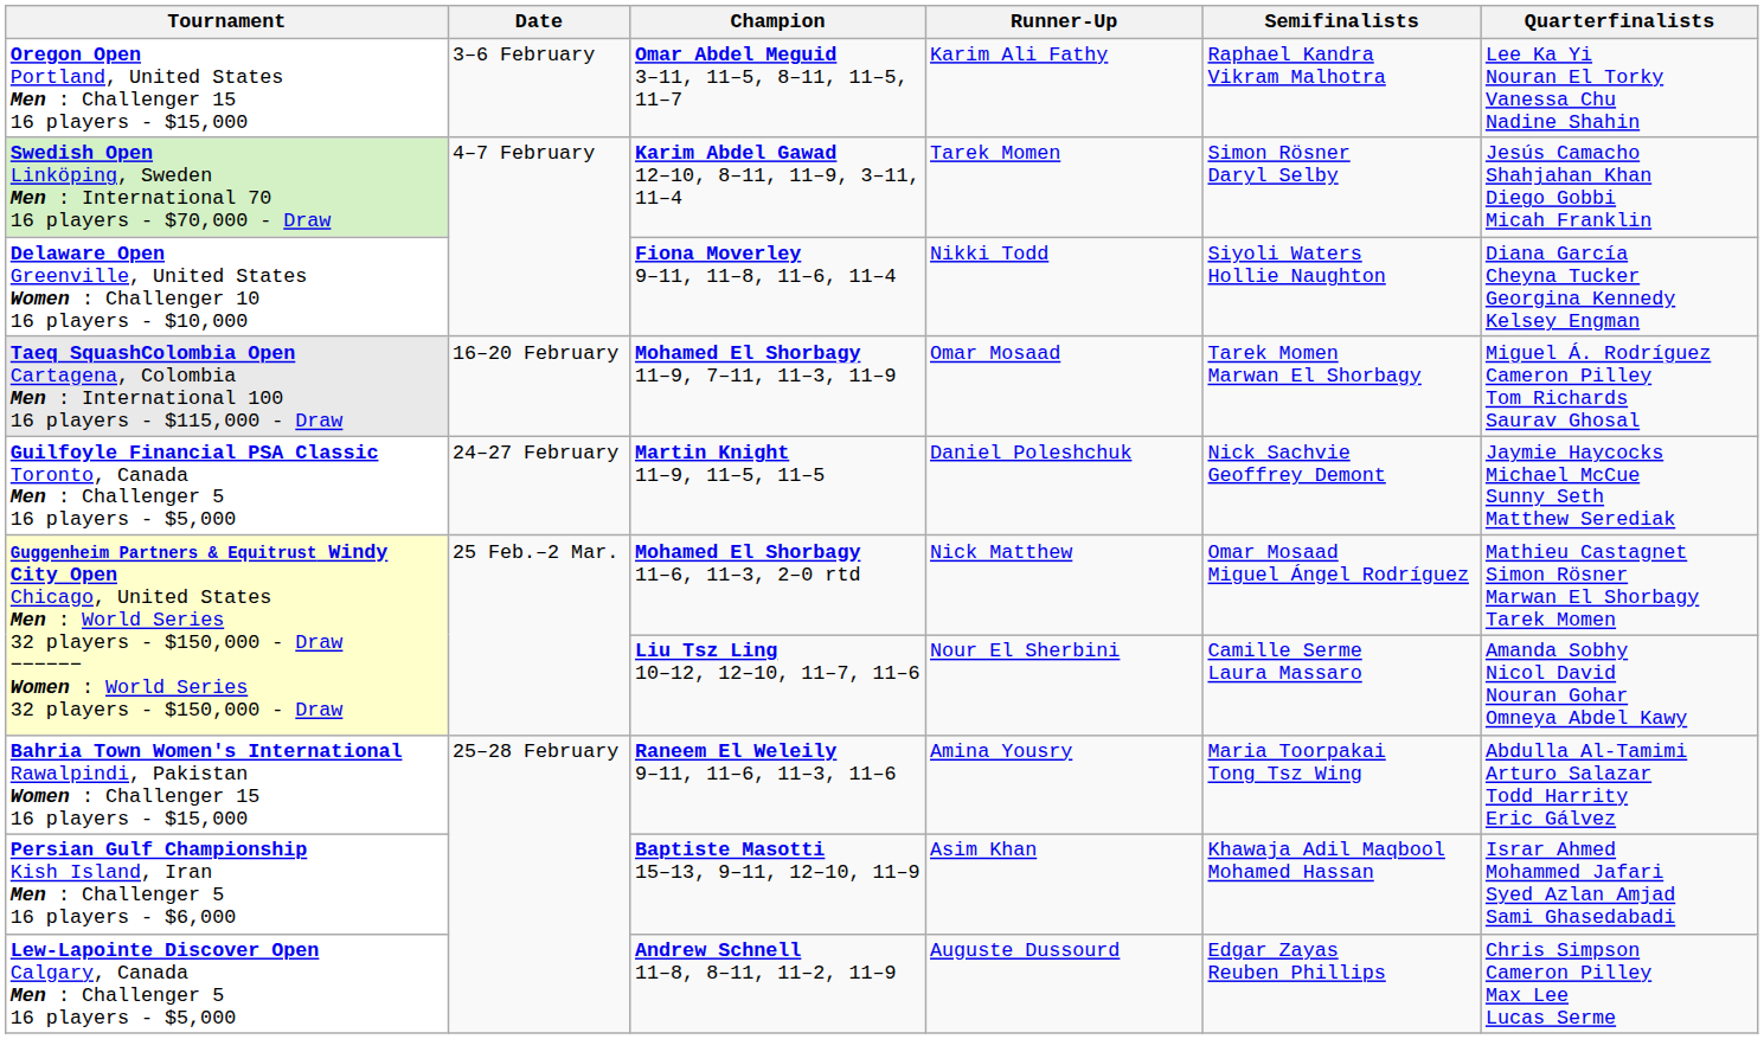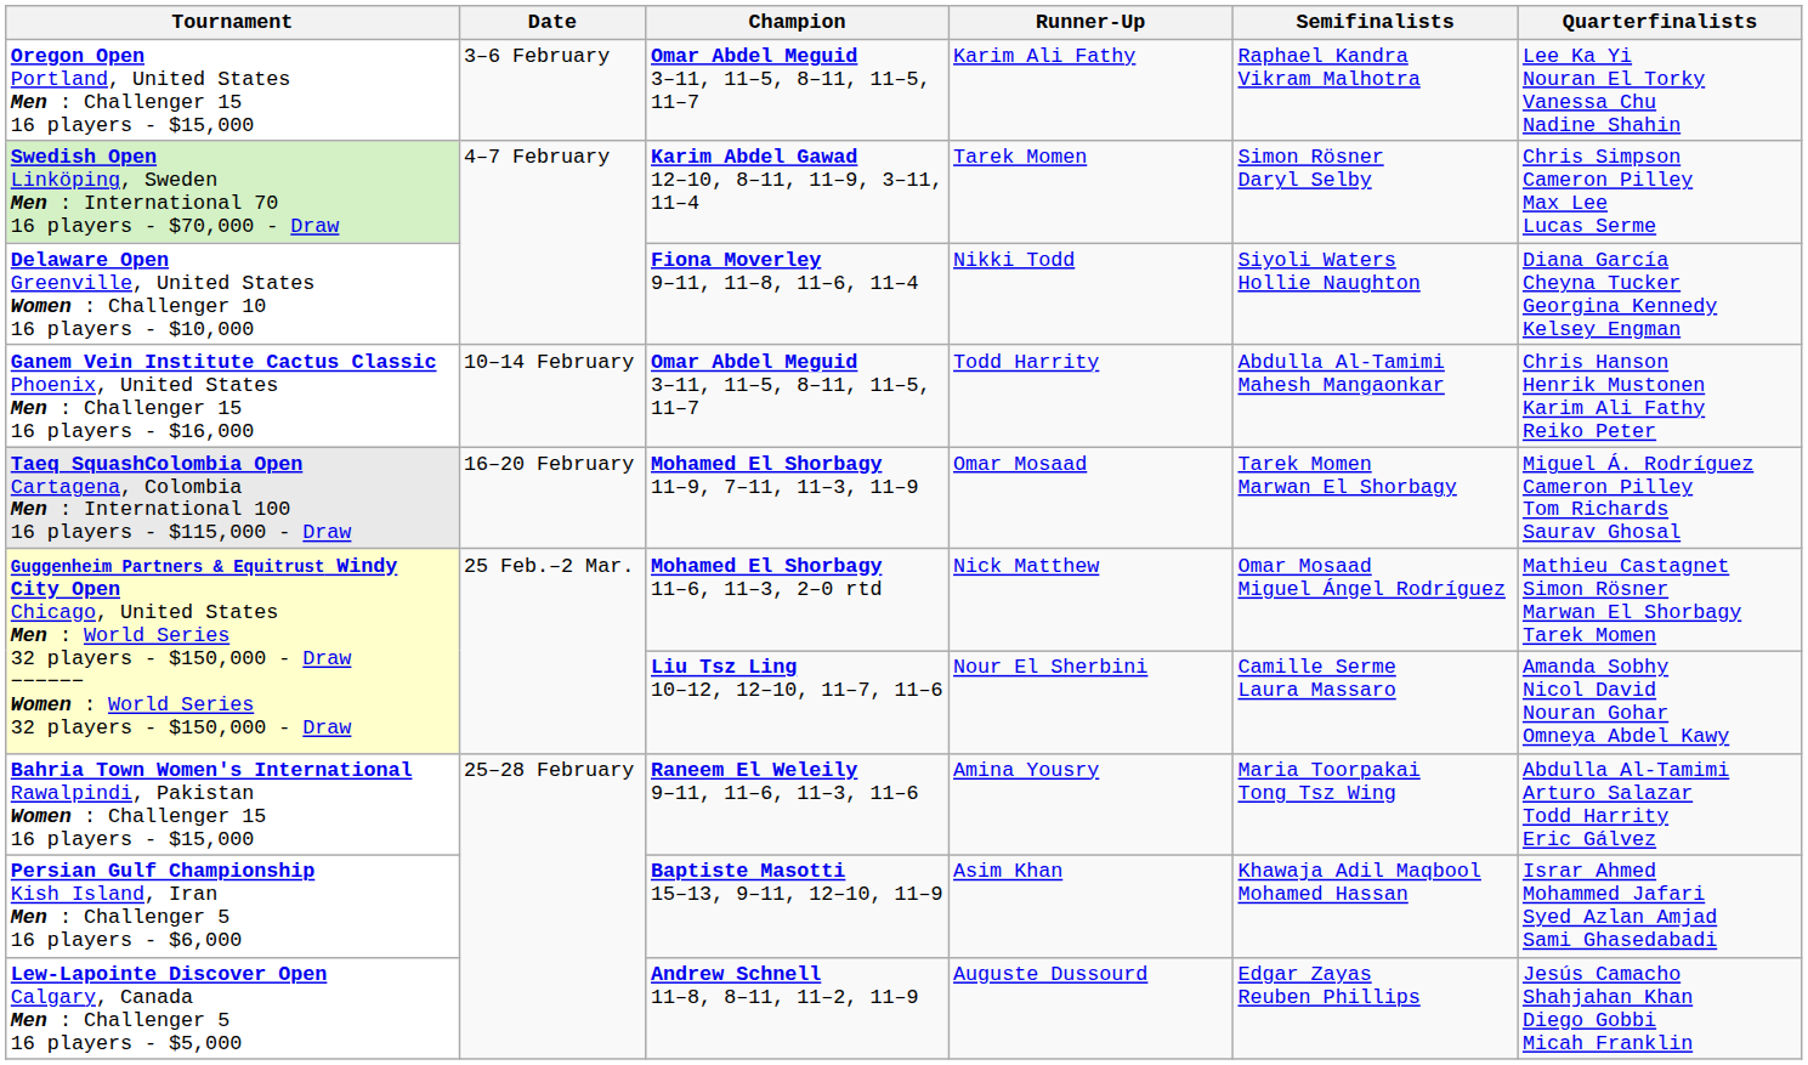 <table class="wikitable" style="font-size:88%">
 <tr>
 <th width=250>Tournament</th>
 <th width=100>Date</th>
 <th width=165>Champion</th>
 <th width=155>Runner-Up</th>
 <th width=155>Semifinalists</th>
 <th width=155>Quarterfinalists</th>
 </tr>
 <tr valign=top>
 <td style="background:#fff;"><strong><a href='#'>Oregon Open</a></strong><br> <a href='#'>Portland</a>, United States<br><strong> <em>Men</em> </strong>: Challenger 15<br>16 players - $15,000</td>
 <td>3–6 February</td>
 <td> <strong><a href='#'>Omar Abdel Meguid</a></strong><br>3–11, 11–5, 8–11, 11–5, 11–7</td>
 <td> <a href='#'>Karim Ali Fathy</a></td>
 <td> <a href='#'>Raphael Kandra</a><br>  <a href='#'>Vikram Malhotra</a></td>
 <td> <a href='#'>Lee Ka Yi</a><br> <a href='#'>Nouran El Torky</a><br> <a href='#'>Vanessa Chu</a><br> <a href='#'>Nadine Shahin</a></td>
 </tr>
 <tr valign=top>
 <td style="background:#D4F1C5;"><strong><a href='#'> Swedish Open</a></strong><br> <a href='#'>Linköping</a>, Sweden<br><strong> <em>Men</em> </strong>: International 70<br>16 players - $70,000 - <a href='#'>Draw</a></td>
 <td rowspan=2>4–7 February</td>
 <td> <strong><a href='#'>Karim Abdel Gawad</a></strong><br>12–10, 8–11, 11–9, 3–11, 11–4</td>
 <td> <a href='#'>Tarek Momen</a></td>
 <td> <a href='#'>Simon Rösner</a><br> <a href='#'>Daryl Selby</a></td>
-<td> <a href='#'>Jesús Camacho</a><br> <a href='#'>Shahjahan Khan</a><br> <a href='#'>Diego Gobbi</a><br> <a href='#'>Micah Franklin</a></td>
+<td> <a href='#'>Chris Simpson</a><br> <a href='#'>Cameron Pilley</a><br> <a href='#'>Max Lee</a><br> <a href='#'>Lucas Serme</a></td>
 </tr>
 <tr valign=top>
 <td style="background:#fff;"><strong><a href='#'> Delaware Open</a></strong><br> <a href='#'>Greenville</a>, United States<br><strong> <em>Women</em> </strong>: Challenger 10<br>16 players - $10,000</td>
 <td> <strong><a href='#'>Fiona Moverley</a></strong><br>9–11, 11–8, 11–6, 11–4</td>
 <td> <a href='#'>Nikki Todd</a></td>
 <td> <a href='#'>Siyoli Waters</a><br> <a href='#'>Hollie Naughton</a></td>
 <td> <a href='#'>Diana García</a><br> <a href='#'>Cheyna Tucker</a><br> <a href='#'>Georgina Kennedy</a><br> <a href='#'>Kelsey Engman</a></td>
 </tr>
 <tr valign=top>
+<td style="background:#fff;"><strong><a href='#'>Ganem Vein Institute Cactus Classic</a></strong><br> <a href='#'>Phoenix</a>, United States<br><strong> <em>Men</em> </strong>: Challenger 15<br>16 players - $16,000</td>
+<td>10–14 February</td>
+<td> <strong><a href='#'>Omar Abdel Meguid</a></strong><br>3–11, 11–5, 8–11, 11–5, 11–7</td>
+<td> <a href='#'>Todd Harrity</a></td>
+<td> <a href='#'>Abdulla Al-Tamimi</a><br>  <a href='#'>Mahesh Mangaonkar</a></td>
+<td> <a href='#'>Chris Hanson</a><br> <a href='#'>Henrik Mustonen</a><br> <a href='#'>Karim Ali Fathy</a><br> <a href='#'>Reiko Peter</a></td>
+</tr>
+<tr valign=top>
 <td style="background:#E9E9E9;"><strong><a href='#'>Taeq SquashColombia Open</a></strong><br> <a href='#'>Cartagena</a>, Colombia<br><strong> <em>Men</em> </strong>: International 100<br>16 players - $115,000 - <a href='#'>Draw</a></td>
 <td>16–20 February</td>
 <td> <strong><a href='#'>Mohamed El Shorbagy</a></strong><br>11–9, 7–11, 11–3, 11–9</td>
 <td> <a href='#'>Omar Mosaad</a></td>
 <td> <a href='#'>Tarek Momen</a><br> <a href='#'>Marwan El Shorbagy</a></td>
 <td> <a href='#'>Miguel Á. Rodríguez</a><br> <a href='#'>Cameron Pilley</a><br> <a href='#'>Tom Richards</a><br> <a href='#'>Saurav Ghosal</a></td>
-</tr>
-<tr valign=top>
-<td style="background:#fff;"><strong><a href='#'>Guilfoyle Financial PSA Classic</a></strong><br> <a href='#'>Toronto</a>, Canada<br><strong> <em>Men</em> </strong>: Challenger 5<br>16 players - $5,000</td>
-<td>24–27 February</td>
-<td> <strong><a href='#'>Martin Knight</a></strong><br>11–9, 11–5, 11–5</td>
-<td> <a href='#'>Daniel Poleshchuk</a></td>
-<td> <a href='#'>Nick Sachvie</a><br> <a href='#'>Geoffrey Demont</a></td>
-<td> <a href='#'>Jaymie Haycocks</a><br> <a href='#'>Michael McCue</a><br> <a href='#'>Sunny Seth</a><br> <a href='#'>Matthew Serediak</a></td>
 </tr>
 <tr valign=top>
 <td rowspan=2 style="background:#ffc;"><strong><a href='#'><small>Guggenheim Partners & Equitrust</small> Windy City Open</a></strong><br> <a href='#'>Chicago</a>, United States<br><strong> <em>Men</em> </strong>: <a href='#'>World Series</a><br>32 players - $150,000 - <a href='#'>Draw</a><br>−−−−−−<br><strong> <em>Women</em> </strong>: <a href='#'>World Series</a><br>32 players - $150,000 - <a href='#'>Draw</a></td>
 <td rowspan=2>25 Feb.–2 Mar.</td>
 <td> <strong><a href='#'>Mohamed El Shorbagy</a></strong><br>11–6, 11–3, 2–0 rtd</td>
 <td> <a href='#'>Nick Matthew</a></td>
 <td> <a href='#'>Omar Mosaad</a><br> <a href='#'>Miguel Ángel Rodríguez</a></td>
 <td> <a href='#'>Mathieu Castagnet</a><br> <a href='#'>Simon Rösner</a><br> <a href='#'>Marwan El Shorbagy</a><br> <a href='#'>Tarek Momen</a></td>
 </tr>
 <tr valign=top>
 <td> <strong><a href='#'>Liu Tsz Ling</a></strong><br>10–12, 12–10, 11–7, 11–6</td>
 <td> <a href='#'>Nour El Sherbini</a></td>
 <td> <a href='#'>Camille Serme</a><br> <a href='#'>Laura Massaro</a></td>
 <td> <a href='#'>Amanda Sobhy</a><br> <a href='#'>Nicol David</a><br> <a href='#'>Nouran Gohar</a><br> <a href='#'>Omneya Abdel Kawy</a></td>
 </tr>
 <tr valign=top>
 <td style="background:#fff;"><strong><a href='#'>Bahria Town Women's International</a></strong><br> <a href='#'>Rawalpindi</a>, Pakistan<br><strong> <em>Women</em> </strong>: Challenger 15<br>16 players - $15,000</td>
 <td rowspan=3>25–28 February</td>
 <td> <strong><a href='#'>Raneem El Weleily</a></strong><br>9–11, 11–6, 11–3, 11–6</td>
 <td> <a href='#'>Amina Yousry</a></td>
 <td> <a href='#'>Maria Toorpakai</a><br> <a href='#'>Tong Tsz Wing</a></td>
 <td> <a href='#'>Abdulla Al-Tamimi</a><br> <a href='#'>Arturo Salazar</a><br> <a href='#'>Todd Harrity</a><br> <a href='#'>Eric Gálvez</a></td>
 </tr>
 <tr valign=top>
 <td style="background:#fff;"><strong><a href='#'>Persian Gulf Championship</a></strong><br> <a href='#'>Kish Island</a>, Iran<br><strong> <em>Men</em> </strong>: Challenger 5<br>16 players - $6,000</td>
 <td> <strong><a href='#'>Baptiste Masotti</a></strong><br>15–13, 9–11, 12–10, 11–9</td>
 <td> <a href='#'>Asim Khan</a></td>
 <td> <a href='#'>Khawaja Adil Maqbool</a><br> <a href='#'>Mohamed Hassan</a></td>
 <td> <a href='#'>Israr Ahmed</a><br> <a href='#'>Mohammed Jafari</a><br> <a href='#'>Syed Azlan Amjad</a><br> <a href='#'>Sami Ghasedabadi</a></td>
 </tr>
 <tr valign=top>
 <td style="background:#fff;"><strong><a href='#'>Lew-Lapointe Discover  Open</a></strong><br> <a href='#'>Calgary</a>, Canada<br><strong> <em>Men</em> </strong>: Challenger 5<br>16 players - $5,000</td>
 <td> <strong><a href='#'>Andrew Schnell</a></strong><br>11–8, 8–11, 11–2, 11–9</td>
 <td> <a href='#'>Auguste Dussourd</a></td>
 <td> <a href='#'>Edgar Zayas</a><br> <a href='#'>Reuben Phillips</a></td>
-<td> <a href='#'>Chris Simpson</a><br> <a href='#'>Cameron Pilley</a><br> <a href='#'>Max Lee</a><br> <a href='#'>Lucas Serme</a></td>
+<td> <a href='#'>Jesús Camacho</a><br> <a href='#'>Shahjahan Khan</a><br> <a href='#'>Diego Gobbi</a><br> <a href='#'>Micah Franklin</a></td>
 </tr>
 </table>
